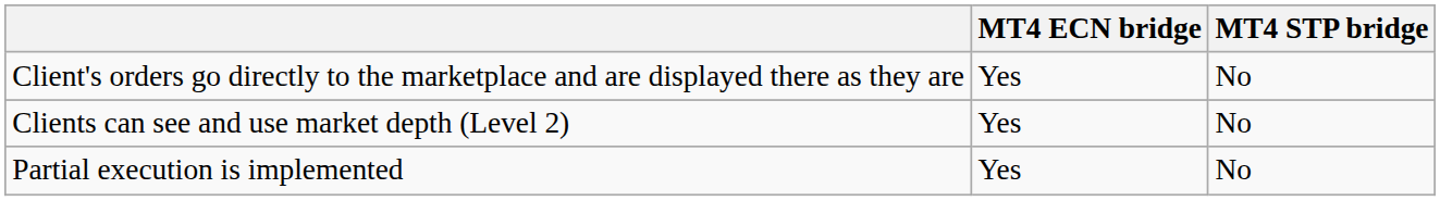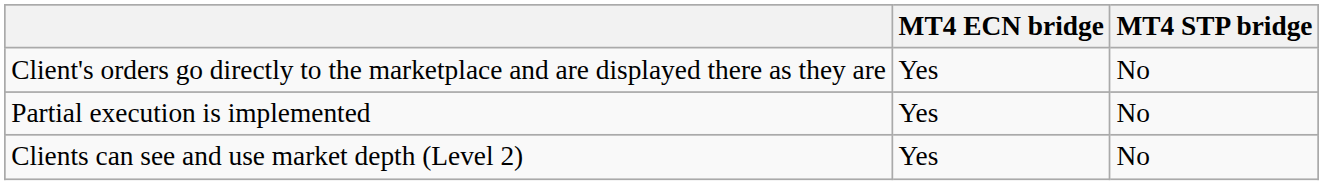 <table class="wikitable">
 <tr>
 <th></th>
 <th>MT4 ECN bridge</th>
 <th>MT4 STP bridge</th>
 </tr>
 <tr>
 <td>Client's orders go directly to the marketplace and are displayed there as they are</td>
 <td>Yes</td>
 <td>No</td>
 </tr>
 <tr>
+<td>Partial execution is implemented</td>
+<td>Yes</td>
+<td>No</td>
+</tr>
+<tr>
 <td>Clients can see and use market depth (Level 2)</td>
 <td>Yes</td>
 <td>No</td>
 </tr>
-<tr>
-<td>Partial execution is implemented</td>
-<td>Yes</td>
-<td>No</td>
-</tr>
 </table>
